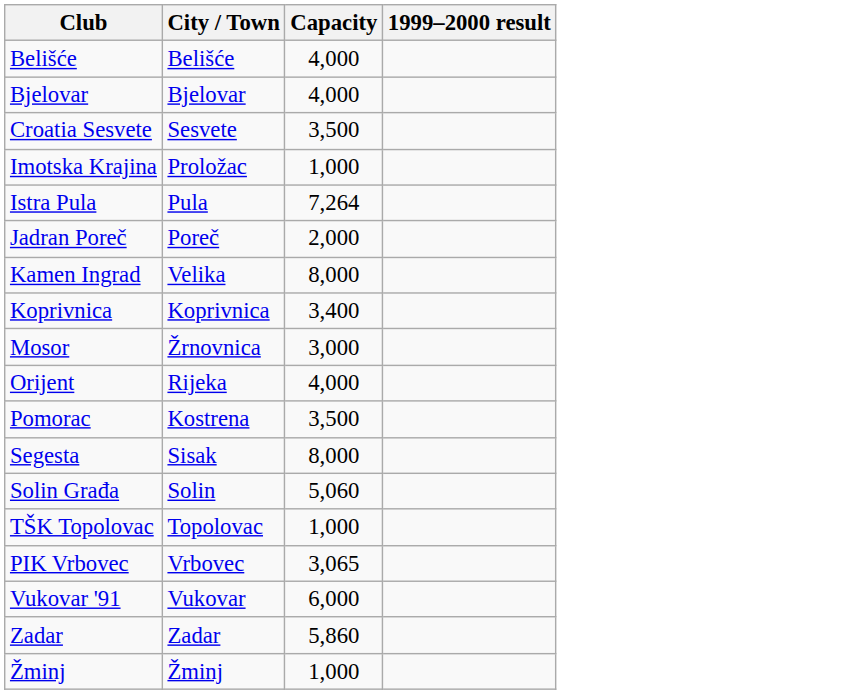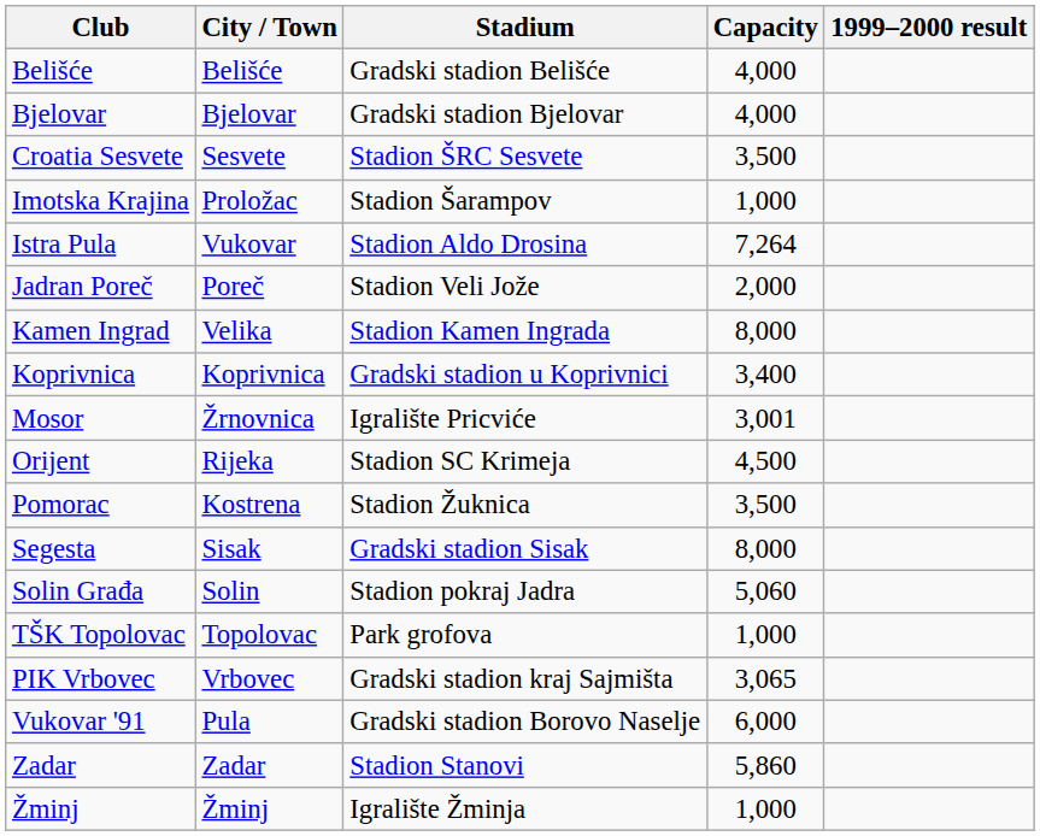 <table class="wikitable sortable">
 <tr>
 <th>Club</th>
 <th>City / Town</th>
+<th>Stadium</th>
 <th>Capacity</th>
 <th>1999–2000 result</th>
 </tr>
 <tr>
 <td><a href='#'>Belišće</a></td>
 <td><a href='#'>Belišće</a></td>
+<td>Gradski stadion Belišće</td>
 <td align="center">4,000</td>
 <td align="center"></td>
 </tr>
 <tr>
 <td><a href='#'>Bjelovar</a></td>
 <td><a href='#'>Bjelovar</a></td>
+<td>Gradski stadion Bjelovar</td>
 <td align="center">4,000</td>
 <td align="center"></td>
 </tr>
 <tr>
 <td><a href='#'>Croatia Sesvete</a></td>
 <td><a href='#'>Sesvete</a></td>
+<td><a href='#'>Stadion ŠRC Sesvete</a></td>
 <td align="center">3,500</td>
 <td align="center"></td>
 </tr>
 <tr>
 <td><a href='#'>Imotska Krajina</a></td>
 <td><a href='#'>Proložac</a></td>
+<td>Stadion Šarampov</td>
 <td align="center">1,000</td>
 <td align="center"></td>
 </tr>
 <tr>
 <td><a href='#'>Istra Pula</a></td>
-<td><a href='#'>Pula</a></td>
+<td><a href='#'>Vukovar</a></td>
+<td><a href='#'>Stadion Aldo Drosina</a></td>
 <td align="center">7,264</td>
 <td align="center"></td>
 </tr>
 <tr>
 <td><a href='#'>Jadran Poreč</a></td>
 <td><a href='#'>Poreč</a></td>
+<td>Stadion Veli Jože</td>
 <td align="center">2,000</td>
 <td align="center"></td>
 </tr>
 <tr>
 <td><a href='#'>Kamen Ingrad</a></td>
 <td><a href='#'>Velika</a></td>
+<td><a href='#'>Stadion Kamen Ingrada</a></td>
 <td align="center">8,000</td>
 <td align="center"></td>
 </tr>
 <tr>
 <td><a href='#'>Koprivnica</a></td>
 <td><a href='#'>Koprivnica</a></td>
+<td><a href='#'>Gradski stadion u Koprivnici</a></td>
 <td align="center">3,400</td>
 <td align="center"></td>
 </tr>
 <tr>
 <td><a href='#'>Mosor</a></td>
 <td><a href='#'>Žrnovnica</a></td>
-<td align="center">3,000</td>
+<td>Igralište Pricviće</td>
+<td align="center">3,001</td>
 <td align="center"></td>
 </tr>
 <tr>
 <td><a href='#'>Orijent</a></td>
 <td><a href='#'>Rijeka</a></td>
-<td align="center">4,000</td>
+<td>Stadion SC Krimeja</td>
+<td align="center">4,500</td>
 <td align="center"></td>
 </tr>
 <tr>
 <td><a href='#'>Pomorac</a></td>
 <td><a href='#'>Kostrena</a></td>
+<td>Stadion Žuknica</td>
 <td align="center">3,500</td>
 <td align="center"></td>
 </tr>
 <tr>
 <td><a href='#'>Segesta</a></td>
 <td><a href='#'>Sisak</a></td>
+<td><a href='#'>Gradski stadion Sisak</a></td>
 <td align="center">8,000</td>
 <td align="center"></td>
 </tr>
 <tr>
 <td><a href='#'>Solin Građa</a></td>
 <td><a href='#'>Solin</a></td>
+<td>Stadion pokraj Jadra</td>
 <td align="center">5,060</td>
 <td align="center"></td>
 </tr>
 <tr>
 <td><a href='#'>TŠK Topolovac</a></td>
 <td><a href='#'>Topolovac</a></td>
+<td>Park grofova</td>
 <td align="center">1,000</td>
 <td align="center"></td>
 </tr>
 <tr>
 <td><a href='#'>PIK Vrbovec</a></td>
 <td><a href='#'>Vrbovec</a></td>
+<td>Gradski stadion kraj Sajmišta</td>
 <td align="center">3,065</td>
 <td align="center"></td>
 </tr>
 <tr>
 <td><a href='#'>Vukovar '91</a></td>
-<td><a href='#'>Vukovar</a></td>
+<td><a href='#'>Pula</a></td>
+<td>Gradski stadion Borovo Naselje</td>
 <td align="center">6,000</td>
 <td align="center"></td>
 </tr>
 <tr>
 <td><a href='#'>Zadar</a></td>
 <td><a href='#'>Zadar</a></td>
+<td><a href='#'>Stadion Stanovi</a></td>
 <td align="center">5,860</td>
 <td align="center"></td>
 </tr>
 <tr>
 <td><a href='#'>Žminj</a></td>
 <td><a href='#'>Žminj</a></td>
+<td>Igralište Žminja</td>
 <td align="center">1,000</td>
 <td align="center"></td>
 </tr>
 </table>
